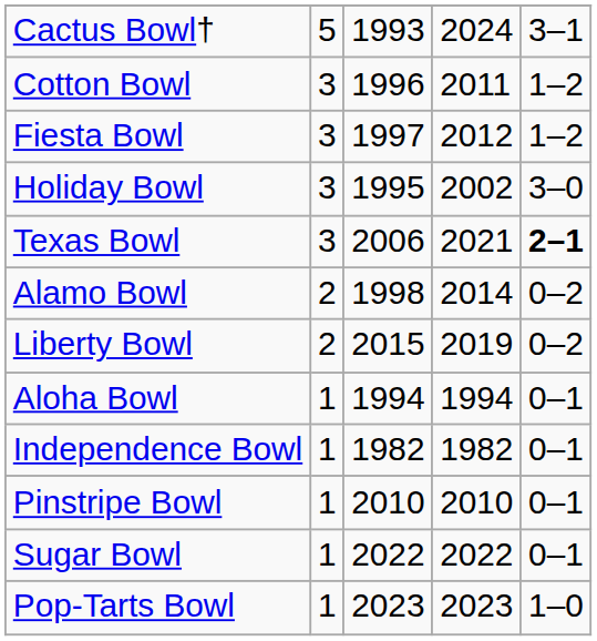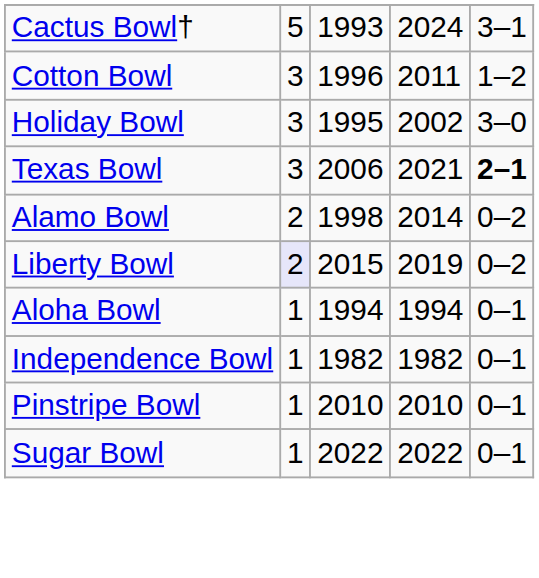 <table class="wikitable">
 <tr>
 </tr>
 <tr>
 <td><a href='#'>Cactus Bowl</a>†</td>
 <td>5</td>
 <td>1993</td>
 <td>2024</td>
 <td>3–1</td>
 </tr>
 <tr>
 <td><a href='#'>Cotton Bowl</a></td>
 <td>3</td>
 <td>1996</td>
 <td>2011</td>
-<td>1–2</td>
-</tr>
-<tr>
-<td><a href='#'>Fiesta Bowl</a></td>
-<td>3</td>
-<td>1997</td>
-<td>2012</td>
 <td>1–2</td>
 </tr>
 <tr>
 <td><a href='#'>Holiday Bowl</a></td>
 <td>3</td>
 <td>1995</td>
 <td>2002</td>
 <td>3–0</td>
 </tr>
 <tr>
 <td><a href='#'>Texas Bowl</a></td>
 <td>3</td>
 <td>2006</td>
 <td>2021</td>
 <td><strong>2–1</strong></td>
 </tr>
 <tr>
 <td><a href='#'>Alamo Bowl</a></td>
 <td>2</td>
 <td>1998</td>
 <td>2014</td>
 <td>0–2</td>
 </tr>
 <tr>
 <td><a href='#'>Liberty Bowl</a></td>
-<td>2</td>
+<td style="background: lavender;">2</td>
 <td>2015</td>
 <td>2019</td>
 <td>0–2</td>
 </tr>
 <tr>
 <td><a href='#'>Aloha Bowl</a></td>
 <td>1</td>
 <td>1994</td>
 <td>1994</td>
 <td>0–1</td>
 </tr>
 <tr>
 <td><a href='#'>Independence Bowl</a></td>
 <td>1</td>
 <td>1982</td>
 <td>1982</td>
 <td>0–1</td>
 </tr>
 <tr>
 <td><a href='#'>Pinstripe Bowl</a></td>
 <td>1</td>
 <td>2010</td>
 <td>2010</td>
 <td>0–1</td>
 </tr>
 <tr>
 <td><a href='#'>Sugar Bowl</a></td>
 <td>1</td>
 <td>2022</td>
 <td>2022</td>
 <td>0–1</td>
 </tr>
-<tr>
-<td><a href='#'>Pop-Tarts Bowl</a></td>
-<td>1</td>
-<td>2023</td>
-<td>2023</td>
-<td>1–0</td>
-</tr>
 </table>
